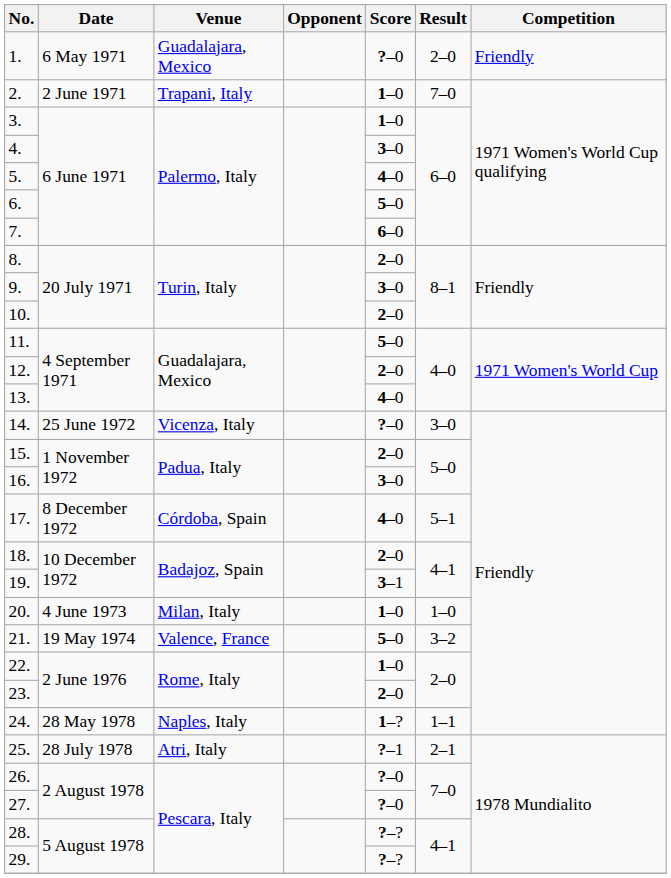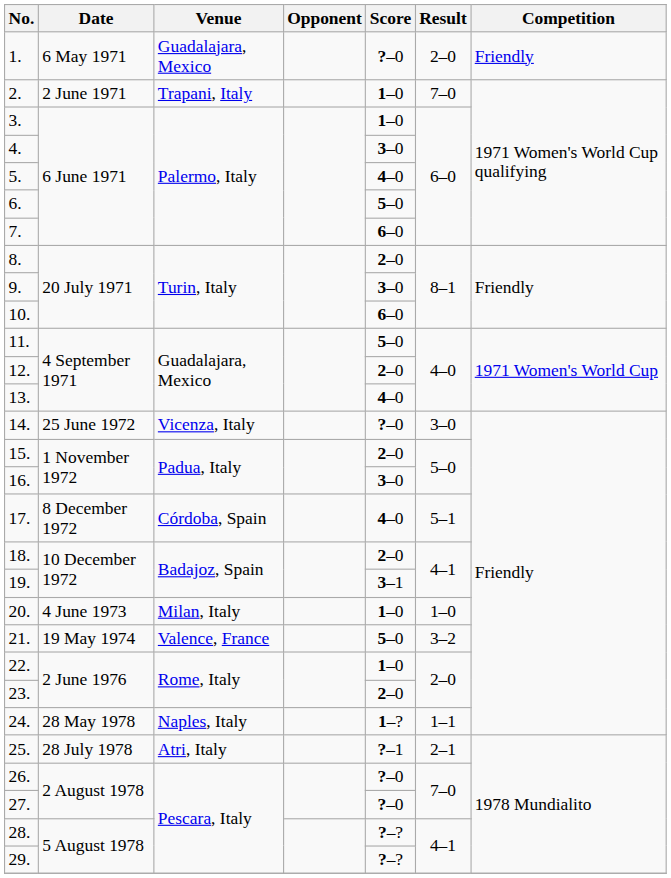 <table class="wikitable">
 <tr>
 <th>No.</th>
 <th>Date</th>
 <th>Venue</th>
 <th>Opponent</th>
 <th>Score</th>
 <th>Result</th>
 <th>Competition</th>
 </tr>
 <tr>
 <td>1.</td>
 <td>6 May 1971</td>
 <td><a href='#'>Guadalajara</a>, <a href='#'>Mexico</a></td>
 <td></td>
 <td align=center><strong>?</strong>–0</td>
 <td align=center>2–0</td>
 <td><a href='#'>Friendly</a></td>
 </tr>
 <tr>
 <td>2.</td>
 <td>2 June 1971</td>
 <td><a href='#'>Trapani</a>, <a href='#'>Italy</a></td>
 <td></td>
 <td align=center><strong>1</strong>–0</td>
 <td align=center>7–0</td>
 <td rowspan=6>1971 Women's World Cup qualifying</td>
 </tr>
 <tr>
 <td>3.</td>
 <td rowspan=5>6 June 1971</td>
 <td rowspan=5><a href='#'>Palermo</a>, Italy</td>
 <td rowspan=5></td>
 <td align=center><strong>1</strong>–0</td>
 <td rowspan=5 align=center>6–0</td>
 </tr>
 <tr>
 <td>4.</td>
 <td align=center><strong>3</strong>–0</td>
 </tr>
 <tr>
 <td>5.</td>
 <td align=center><strong>4</strong>–0</td>
 </tr>
 <tr>
 <td>6.</td>
 <td align=center><strong>5</strong>–0</td>
 </tr>
 <tr>
 <td>7.</td>
 <td align=center><strong>6</strong>–0</td>
 </tr>
 <tr>
 <td>8.</td>
 <td rowspan=3>20 July 1971</td>
 <td rowspan=3><a href='#'>Turin</a>, Italy</td>
 <td rowspan=3></td>
 <td align=center><strong>2</strong>–0</td>
 <td rowspan=3 align=center>8–1</td>
 <td rowspan=3>Friendly</td>
 </tr>
 <tr>
 <td>9.</td>
 <td align=center><strong>3</strong>–0</td>
 </tr>
 <tr>
 <td>10.</td>
-<td align=center><strong>2</strong>–0</td>
+<td align=center><strong>6</strong>–0</td>
 </tr>
 <tr>
 <td>11.</td>
 <td rowspan=3>4 September 1971</td>
 <td rowspan=3>Guadalajara, Mexico</td>
 <td rowspan=3></td>
 <td align=center><strong>5</strong>–0</td>
 <td rowspan=3 align=center>4–0</td>
 <td rowspan=3><a href='#'>1971 Women's World Cup</a></td>
 </tr>
 <tr>
 <td>12.</td>
 <td align=center><strong>2</strong>–0</td>
 </tr>
 <tr>
 <td>13.</td>
 <td align=center><strong>4</strong>–0</td>
 </tr>
 <tr>
 <td>14.</td>
 <td>25 June 1972</td>
 <td><a href='#'>Vicenza</a>, Italy</td>
 <td></td>
 <td align=center><strong>?</strong>–0</td>
 <td align=center>3–0</td>
 <td rowspan=11>Friendly</td>
 </tr>
 <tr>
 <td>15.</td>
 <td rowspan=2>1 November 1972</td>
 <td rowspan=2><a href='#'>Padua</a>, Italy</td>
 <td rowspan=2></td>
 <td align=center><strong>2</strong>–0</td>
 <td rowspan=2 align=center>5–0</td>
 </tr>
 <tr>
 <td>16.</td>
 <td align=center><strong>3</strong>–0</td>
 </tr>
 <tr>
 <td>17.</td>
 <td>8 December 1972</td>
 <td><a href='#'>Córdoba</a>, Spain</td>
 <td></td>
 <td align=center><strong>4</strong>–0</td>
 <td align=center>5–1</td>
 </tr>
 <tr>
 <td>18.</td>
 <td rowspan=2>10 December 1972</td>
 <td rowspan=2><a href='#'>Badajoz</a>, Spain</td>
 <td rowspan=2></td>
 <td align=center><strong>2</strong>–0</td>
 <td rowspan=2 align=center>4–1</td>
 </tr>
 <tr>
 <td>19.</td>
 <td align=center><strong>3</strong>–1</td>
 </tr>
 <tr>
 <td>20.</td>
 <td>4 June 1973</td>
 <td><a href='#'>Milan</a>, Italy</td>
 <td></td>
 <td align=center><strong>1</strong>–0</td>
 <td align=center>1–0</td>
 </tr>
 <tr>
 <td>21.</td>
 <td>19 May 1974</td>
 <td><a href='#'>Valence</a>, <a href='#'>France</a></td>
 <td></td>
 <td align=center><strong>5</strong>–0</td>
 <td align=center>3–2</td>
 </tr>
 <tr>
 <td>22.</td>
 <td rowspan=2>2 June 1976</td>
 <td rowspan=2><a href='#'>Rome</a>, Italy</td>
 <td rowspan=2></td>
 <td align=center><strong>1</strong>–0</td>
 <td rowspan=2 align=center>2–0</td>
 </tr>
 <tr>
 <td>23.</td>
 <td align=center><strong>2</strong>–0</td>
 </tr>
 <tr>
 <td>24.</td>
 <td>28 May 1978</td>
 <td><a href='#'>Naples</a>, Italy</td>
 <td></td>
 <td align=center><strong>1</strong>–?</td>
 <td align=center>1–1</td>
 </tr>
 <tr>
 <td>25.</td>
 <td>28 July 1978</td>
 <td><a href='#'>Atri</a>, Italy</td>
 <td></td>
 <td align=center><strong>?</strong>–1</td>
 <td align=center>2–1</td>
 <td rowspan=5>1978 Mundialito</td>
 </tr>
 <tr>
 <td>26.</td>
 <td rowspan=2>2 August 1978</td>
 <td rowspan=4><a href='#'>Pescara</a>, Italy</td>
 <td rowspan=2></td>
 <td align=center><strong>?</strong>–0</td>
 <td rowspan=2 align=center>7–0</td>
 </tr>
 <tr>
 <td>27.</td>
 <td align=center><strong>?</strong>–0</td>
 </tr>
 <tr>
 <td>28.</td>
 <td rowspan=2>5 August 1978</td>
 <td rowspan=2></td>
 <td align=center><strong>?</strong>–?</td>
 <td rowspan=2 align=center>4–1</td>
 </tr>
 <tr>
 <td>29.</td>
 <td align=center><strong>?</strong>–?</td>
 </tr>
 <tr>
 </tr>
 </table>
